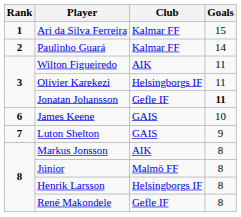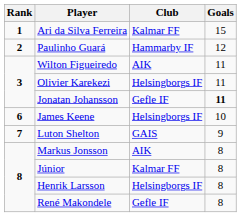 <table class="wikitable" style="text-align:center">
 <tr>
 <th>Rank</th>
 <th>Player</th>
 <th>Club</th>
 <th>Goals</th>
 </tr>
 <tr>
 <td rowspan="1"><strong>1</strong></td>
 <td align="left"> <a href='#'>Ari da Silva Ferreira</a></td>
 <td align="left"><a href='#'>Kalmar FF</a></td>
 <td>15</td>
 </tr>
 <tr>
 <td rowspan="1"><strong>2</strong></td>
 <td align="left"> <a href='#'>Paulinho Guará</a></td>
-<td align="left"><a href='#'>Kalmar FF</a></td>
-<td>14</td>
+<td align="left"><a href='#'>Hammarby IF</a></td>
+<td>12</td>
 </tr>
 <tr>
 <td rowspan="3"><strong>3</strong></td>
 <td align="left"> <a href='#'>Wilton Figueiredo</a></td>
 <td align="left"><a href='#'>AIK</a></td>
 <td>11</td>
 </tr>
 <tr>
 <td align="left"> <a href='#'>Olivier Karekezi</a></td>
 <td align="left"><a href='#'>Helsingborgs IF</a></td>
 <td>11</td>
 </tr>
 <tr>
 <td align="left"> <a href='#'>Jonatan Johansson</a></td>
 <td align="left"><a href='#'>Gefle IF</a></td>
 <td><strong>11</strong></td>
 </tr>
 <tr>
 <td rowspan="1"><strong>6</strong></td>
 <td align="left"> <a href='#'>James Keene</a></td>
-<td align="left"><a href='#'>GAIS</a></td>
+<td align="left"><a href='#'>Helsingborgs IF</a></td>
 <td>10</td>
 </tr>
 <tr>
 <td rowspan="1"><strong>7</strong></td>
 <td align="left"> <a href='#'>Luton Shelton</a></td>
 <td align="left"><a href='#'>GAIS</a></td>
 <td>9</td>
 </tr>
 <tr>
 <td rowspan="4"><strong>8</strong></td>
 <td align="left"> <a href='#'>Markus Jonsson</a></td>
 <td align="left"><a href='#'>AIK</a></td>
 <td>8</td>
 </tr>
 <tr>
 <td align="left"> <a href='#'>Júnior</a></td>
-<td align="left"><a href='#'>Malmö FF</a></td>
+<td align="left"><a href='#'>Kalmar FF</a></td>
 <td>8</td>
 </tr>
 <tr>
 <td align="left"> <a href='#'>Henrik Larsson</a></td>
 <td align="left"><a href='#'>Helsingborgs IF</a></td>
 <td>8</td>
 </tr>
 <tr>
 <td align="left"> <a href='#'>René Makondele</a></td>
 <td align="left"><a href='#'>Gefle IF</a></td>
 <td>8</td>
 </tr>
 </table>
